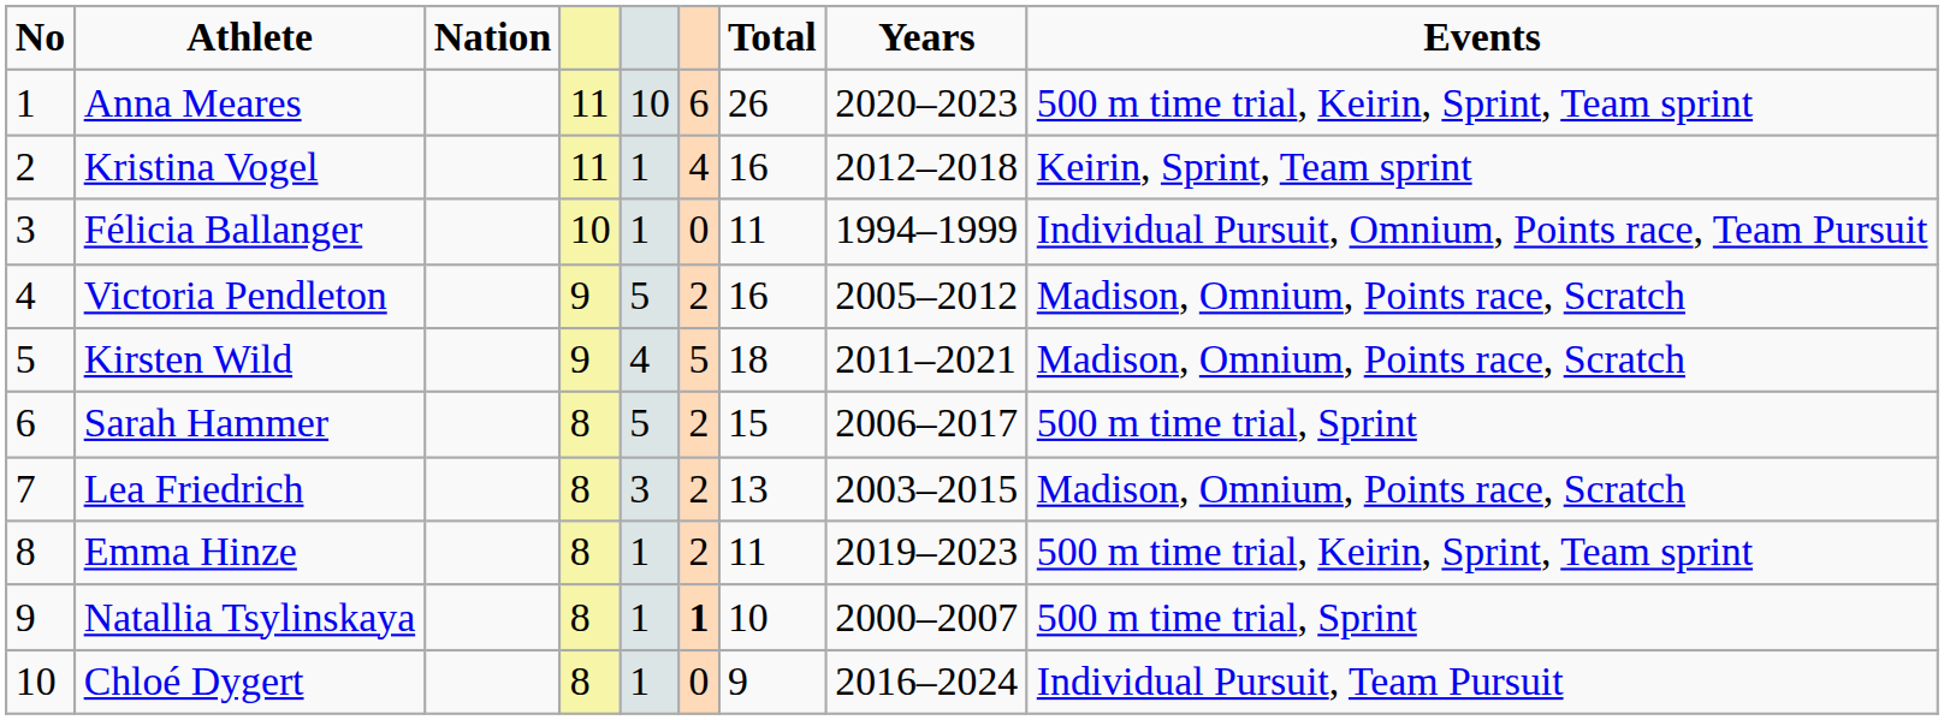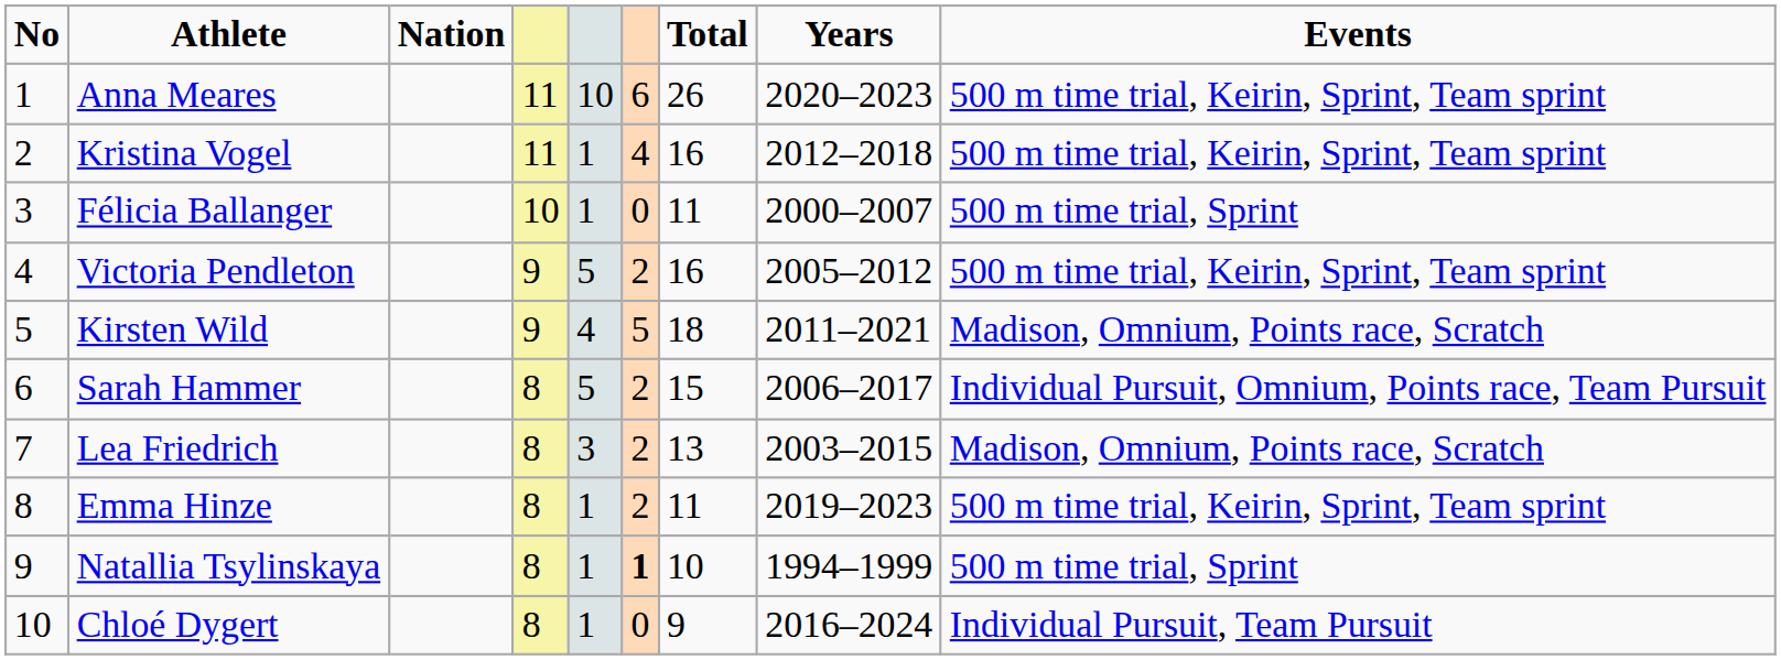 <table class="wikitable">
 <tr align="center">
 <td><strong>No</strong></td>
 <td><strong>Athlete</strong></td>
 <td><strong>Nation</strong></td>
 <td bgcolor="#f7f6a8"></td>
 <td bgcolor="#dce5e5"></td>
 <td bgcolor="#ffdab9"></td>
 <td><strong>Total</strong></td>
 <td><strong>Years</strong></td>
 <td><strong>Events</strong></td>
 </tr>
 <tr>
 <td>1</td>
 <td><a href='#'>Anna Meares</a></td>
 <td></td>
 <td style="background:#F7F6A8;">11</td>
 <td style="background:#DCE5E5;">10</td>
 <td style="background:#FFDAB9;">6</td>
 <td>26</td>
 <td>2020–2023</td>
 <td><a href='#'>500 m time trial</a>, <a href='#'>Keirin</a>, <a href='#'>Sprint</a>, <a href='#'>Team sprint</a></td>
 </tr>
 <tr>
 <td>2</td>
 <td><a href='#'>Kristina Vogel</a></td>
 <td></td>
 <td style="background:#F7F6A8;">11</td>
 <td style="background:#DCE5E5;">1</td>
 <td style="background:#FFDAB9;">4</td>
 <td>16</td>
 <td>2012–2018</td>
-<td><a href='#'>Keirin</a>, <a href='#'>Sprint</a>, <a href='#'>Team sprint</a></td>
+<td><a href='#'>500 m time trial</a>, <a href='#'>Keirin</a>, <a href='#'>Sprint</a>, <a href='#'>Team sprint</a></td>
 </tr>
 <tr>
 <td>3</td>
 <td><a href='#'>Félicia Ballanger</a></td>
 <td></td>
 <td style="background:#F7F6A8;">10</td>
 <td style="background:#DCE5E5;">1</td>
 <td style="background:#FFDAB9;">0</td>
 <td>11</td>
-<td>1994–1999</td>
-<td><a href='#'>Individual Pursuit</a>, <a href='#'>Omnium</a>, <a href='#'>Points race</a>, <a href='#'>Team Pursuit</a></td>
+<td>2000–2007</td>
+<td><a href='#'>500 m time trial</a>, <a href='#'>Sprint</a></td>
 </tr>
 <tr>
 <td>4</td>
 <td><a href='#'>Victoria Pendleton</a></td>
 <td></td>
 <td style="background:#F7F6A8;">9</td>
 <td style="background:#DCE5E5;">5</td>
 <td style="background:#FFDAB9;">2</td>
 <td>16</td>
 <td>2005–2012</td>
-<td><a href='#'>Madison</a>, <a href='#'>Omnium</a>, <a href='#'>Points race</a>, <a href='#'>Scratch</a></td>
+<td><a href='#'>500 m time trial</a>, <a href='#'>Keirin</a>, <a href='#'>Sprint</a>, <a href='#'>Team sprint</a></td>
 </tr>
 <tr>
 <td>5</td>
 <td><a href='#'>Kirsten Wild</a></td>
 <td></td>
 <td style="background:#F7F6A8;">9</td>
 <td style="background:#DCE5E5;">4</td>
 <td style="background:#FFDAB9;">5</td>
 <td>18</td>
 <td>2011–2021</td>
 <td><a href='#'>Madison</a>, <a href='#'>Omnium</a>, <a href='#'>Points race</a>, <a href='#'>Scratch</a></td>
 </tr>
 <tr>
 <td>6</td>
 <td><a href='#'>Sarah Hammer</a></td>
 <td></td>
 <td style="background:#F7F6A8;">8</td>
 <td style="background:#DCE5E5;">5</td>
 <td style="background:#FFDAB9;">2</td>
 <td>15</td>
 <td>2006–2017</td>
-<td><a href='#'>500 m time trial</a>, <a href='#'>Sprint</a></td>
+<td><a href='#'>Individual Pursuit</a>, <a href='#'>Omnium</a>, <a href='#'>Points race</a>, <a href='#'>Team Pursuit</a></td>
 </tr>
 <tr>
 <td>7</td>
 <td><a href='#'>Lea Friedrich</a></td>
 <td></td>
 <td style="background:#F7F6A8;">8</td>
 <td style="background:#DCE5E5;">3</td>
 <td style="background:#FFDAB9;">2</td>
 <td>13</td>
 <td>2003–2015</td>
 <td><a href='#'>Madison</a>, <a href='#'>Omnium</a>, <a href='#'>Points race</a>, <a href='#'>Scratch</a></td>
 </tr>
 <tr>
 <td>8</td>
 <td><a href='#'>Emma Hinze</a></td>
 <td></td>
 <td style="background:#F7F6A8;">8</td>
 <td style="background:#DCE5E5;">1</td>
 <td style="background:#FFDAB9;">2</td>
 <td>11</td>
 <td>2019–2023</td>
 <td><a href='#'>500 m time trial</a>, <a href='#'>Keirin</a>, <a href='#'>Sprint</a>, <a href='#'>Team sprint</a></td>
 </tr>
 <tr>
 <td>9</td>
 <td><a href='#'>Natallia Tsylinskaya</a></td>
 <td></td>
 <td style="background:#F7F6A8;">8</td>
 <td style="background:#DCE5E5;">1</td>
 <td style="background:#FFDAB9;"><strong>1</strong></td>
 <td>10</td>
-<td>2000–2007</td>
+<td>1994–1999</td>
 <td><a href='#'>500 m time trial</a>, <a href='#'>Sprint</a></td>
 </tr>
 <tr>
 <td>10</td>
 <td><a href='#'>Chloé Dygert</a></td>
 <td></td>
 <td style="background:#F7F6A8;">8</td>
 <td style="background:#DCE5E5;">1</td>
 <td style="background:#FFDAB9;">0</td>
 <td>9</td>
 <td>2016–2024</td>
 <td><a href='#'>Individual Pursuit</a>, <a href='#'>Team Pursuit</a></td>
 </tr>
 </table>
